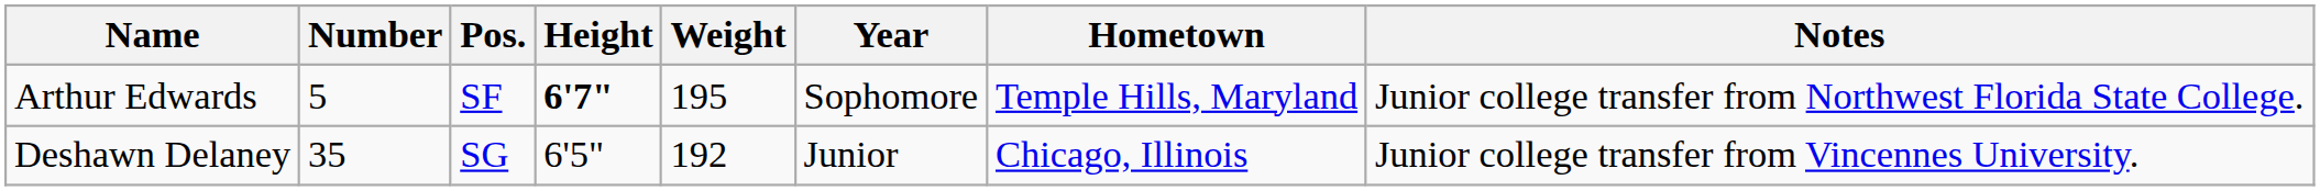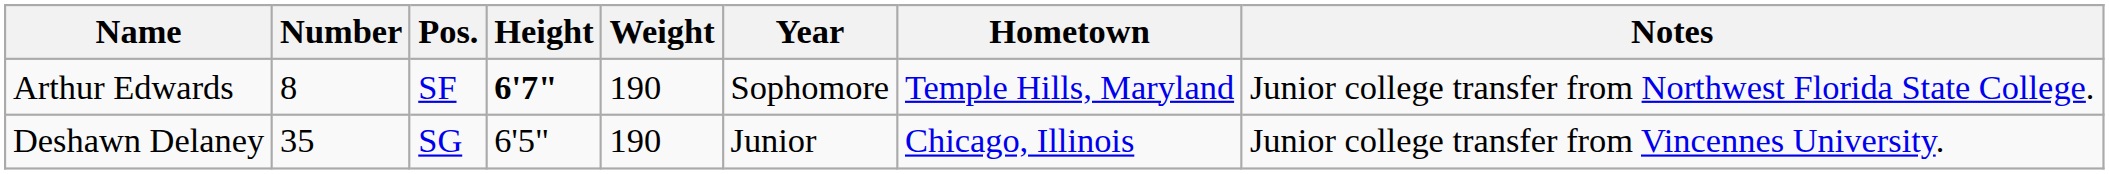 <table class="wikitable sortable" border="1">
 <tr>
 <th>Name</th>
 <th>Number</th>
 <th>Pos.</th>
 <th>Height</th>
 <th>Weight</th>
 <th>Year</th>
 <th>Hometown</th>
 <th class="unsortable">Notes</th>
 </tr>
 <tr>
 <td sortname>Arthur Edwards</td>
-<td>5</td>
+<td>8</td>
 <td><a href='#'>SF</a></td>
 <td><strong>6'7"</strong></td>
-<td>195</td>
+<td>190</td>
 <td>Sophomore</td>
 <td><a href='#'>Temple Hills, Maryland</a></td>
 <td>Junior college transfer from <a href='#'>Northwest Florida State College</a>.</td>
 </tr>
 <tr>
 <td sortname>Deshawn Delaney</td>
 <td>35</td>
 <td><a href='#'>SG</a></td>
 <td>6'5"</td>
-<td>192</td>
+<td>190</td>
 <td>Junior</td>
 <td><a href='#'>Chicago, Illinois</a></td>
 <td>Junior college transfer from <a href='#'>Vincennes University</a>.</td>
 </tr>
 </table>
